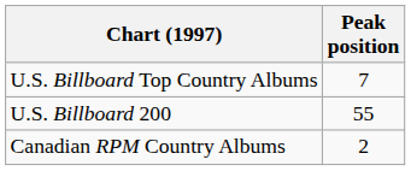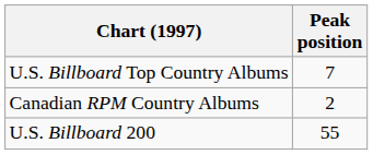 <table class="wikitable">
 <tr>
 <th>Chart (1997)</th>
 <th>Peak<br>position</th>
 </tr>
 <tr>
 <td>U.S. <em>Billboard</em> Top Country Albums</td>
 <td align="center">7</td>
 </tr>
 <tr>
+<td>Canadian <em>RPM</em> Country Albums</td>
+<td align="center">2</td>
+</tr>
+<tr>
 <td>U.S. <em>Billboard</em> 200</td>
 <td align="center">55</td>
 </tr>
-<tr>
-<td>Canadian <em>RPM</em> Country Albums</td>
-<td align="center">2</td>
-</tr>
 </table>
